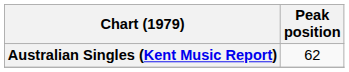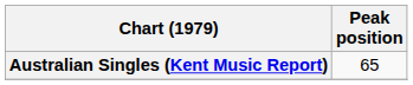 <table class="wikitable sortable plainrowheaders" style="text-align:center">
 <tr>
 <th>Chart (1979)</th>
 <th>Peak<br>position</th>
 </tr>
 <tr>
 <th scope="row">Australian Singles (<a href='#'>Kent Music Report</a>)</th>
-<td>62</td>
+<td>65</td>
 </tr>
 <tr>
 </tr>
 <tr>
 </tr>
 <tr>
 </tr>
 </table>
